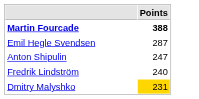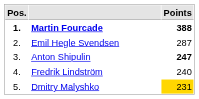 <table cellspacing="1" cellpadding="3" style="border:1px solid #AAAAAA;font-size:90%">
 <tr bgcolor="#E4E4E4">
+<th style="border-bottom:1px solid #AAAAAA" width=10>Pos.</th>
 <th style="border-bottom:1px solid #AAAAAA" width=200></th>
 <th style="border-bottom:1px solid #AAAAAA" width=20>Points</th>
 </tr>
 <tr>
+<td align="center"><strong>1.</strong></td>
 <td> <strong><a href='#'>Martin Fourcade</a></strong></td>
 <td align="right"><strong>388</strong></td>
 </tr>
 <tr>
+<td align="center">2.</td>
 <td> <a href='#'>Emil Hegle Svendsen</a></td>
 <td align="right">287</td>
 </tr>
 <tr>
+<td align="center">3.</td>
 <td> <a href='#'>Anton Shipulin</a></td>
-<td align="right">247</td>
+<td align="right"><strong>247</strong></td>
 </tr>
 <tr>
+<td align="center">4.</td>
 <td> <a href='#'>Fredrik Lindström</a></td>
 <td align="right">240</td>
 </tr>
 <tr>
+<td align="center">5.</td>
 <td> <a href='#'>Dmitry Malyshko</a></td>
 <td align="right" style="background: gold;">231</td>
 </tr>
 </table>
